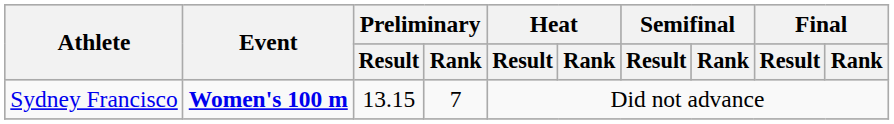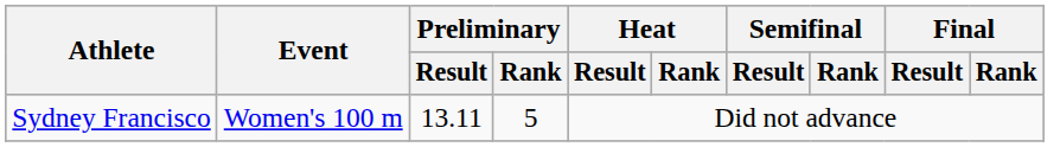 <table class="wikitable" style="font-size:90%">
 <tr>
 <th rowspan="2">Athlete</th>
 <th rowspan="2">Event</th>
 <th colspan="2">Preliminary</th>
 <th colspan="2">Heat</th>
 <th colspan="2">Semifinal</th>
 <th colspan="2">Final</th>
 </tr>
 <tr style="font-size:95%">
 <th>Result</th>
 <th>Rank</th>
 <th>Result</th>
 <th>Rank</th>
 <th>Result</th>
 <th>Rank</th>
 <th>Result</th>
 <th>Rank</th>
 </tr>
 <tr align=center>
 <td align=left><a href='#'>Sydney Francisco</a></td>
-<td align=left><strong><a href='#'>Women's 100 m</a></strong></td>
-<td>13.15</td>
-<td>7</td>
+<td align=left><a href='#'>Women's 100 m</a></td>
+<td>13.11</td>
+<td>5</td>
 <td colspan=6>Did not advance</td>
 </tr>
 </table>
